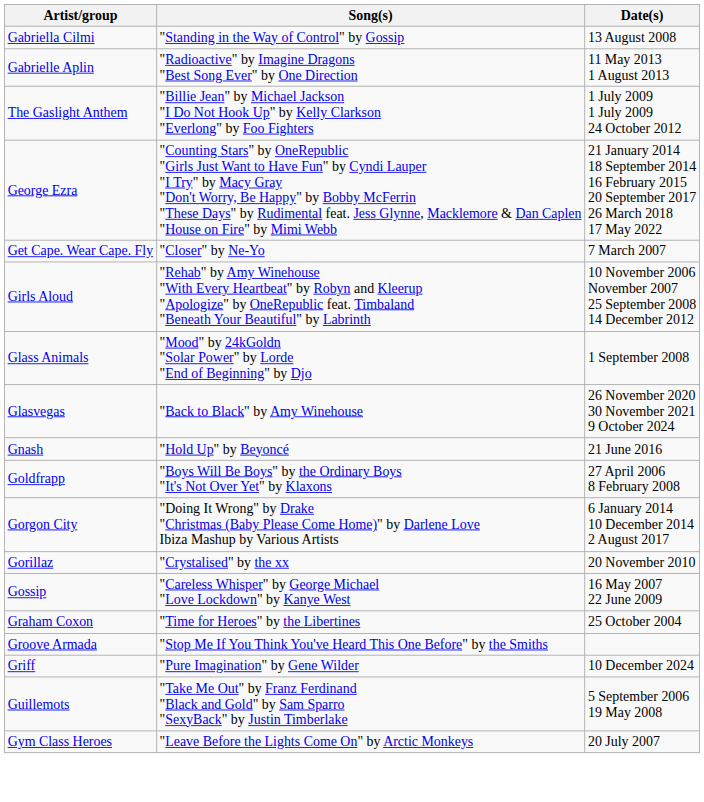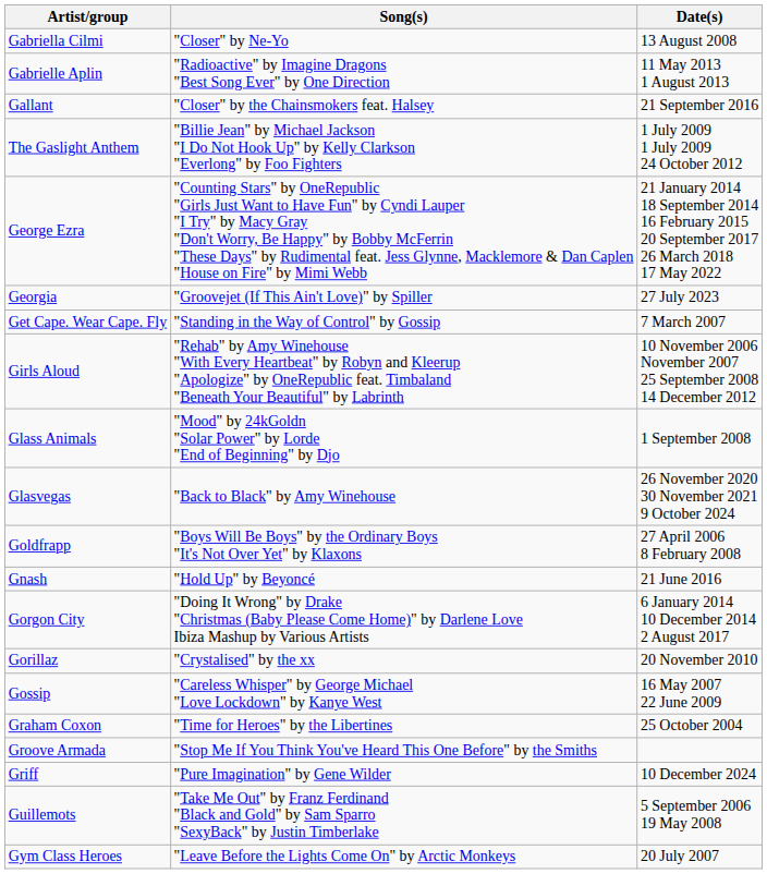 <table class="wikitable">
 <tr>
 <th>Artist/group</th>
 <th>Song(s)</th>
 <th>Date(s)</th>
 </tr>
 <tr>
 <td><a href='#'>Gabriella Cilmi</a></td>
-<td>"<a href='#'>Standing in the Way of Control</a>" by <a href='#'>Gossip</a></td>
+<td>"<a href='#'>Closer</a>" by <a href='#'>Ne-Yo</a></td>
 <td>13 August 2008</td>
 </tr>
 <tr>
 <td><a href='#'>Gabrielle Aplin</a></td>
 <td>"<a href='#'>Radioactive</a>" by <a href='#'>Imagine Dragons</a><br>"<a href='#'>Best Song Ever</a>" by <a href='#'>One Direction</a></td>
 <td>11 May 2013<br>1 August 2013</td>
+</tr>
+<tr>
+<td><a href='#'>Gallant</a></td>
+<td>"<a href='#'>Closer</a>" by <a href='#'>the Chainsmokers</a> feat. <a href='#'>Halsey</a></td>
+<td>21 September 2016</td>
 </tr>
 <tr>
 <td><a href='#'>The Gaslight Anthem</a></td>
 <td>"<a href='#'>Billie Jean</a>" by <a href='#'>Michael Jackson</a><br>"<a href='#'>I Do Not Hook Up</a>" by <a href='#'>Kelly Clarkson</a><br>"<a href='#'>Everlong</a>" by <a href='#'>Foo Fighters</a></td>
 <td>1 July 2009<br>1 July 2009<br>24 October 2012</td>
 </tr>
 <tr>
 <td><a href='#'>George Ezra</a></td>
 <td>"<a href='#'>Counting Stars</a>" by <a href='#'>OneRepublic</a><br>"<a href='#'>Girls Just Want to Have Fun</a>" by <a href='#'>Cyndi Lauper</a><br>"<a href='#'>I Try</a>" by <a href='#'>Macy Gray</a><br>"<a href='#'>Don't Worry, Be Happy</a>" by <a href='#'>Bobby McFerrin</a><br>"<a href='#'>These Days</a>" by <a href='#'>Rudimental</a> feat. <a href='#'>Jess Glynne</a>, <a href='#'>Macklemore</a> & <a href='#'>Dan Caplen</a> <br> "<a href='#'>House on Fire</a>" by <a href='#'>Mimi Webb</a></td>
 <td>21 January 2014<br>18 September 2014<br>16 February 2015<br>20 September 2017<br>26 March 2018<br>17 May 2022</td>
 </tr>
 <tr>
+<td><a href='#'>Georgia</a></td>
+<td>"<a href='#'>Groovejet (If This Ain't Love)</a>" by <a href='#'>Spiller</a></td>
+<td>27 July 2023</td>
+</tr>
+<tr>
 <td><a href='#'>Get Cape. Wear Cape. Fly</a></td>
-<td>"<a href='#'>Closer</a>" by <a href='#'>Ne-Yo</a></td>
+<td>"<a href='#'>Standing in the Way of Control</a>" by <a href='#'>Gossip</a></td>
 <td>7 March 2007</td>
 </tr>
 <tr>
 <td><a href='#'>Girls Aloud</a></td>
 <td>"<a href='#'>Rehab</a>" by <a href='#'>Amy Winehouse</a><br>"<a href='#'>With Every Heartbeat</a>" by <a href='#'>Robyn</a> and <a href='#'>Kleerup</a><br>"<a href='#'>Apologize</a>" by <a href='#'>OneRepublic</a> feat. <a href='#'>Timbaland</a><br>"<a href='#'>Beneath Your Beautiful</a>" by <a href='#'>Labrinth</a></td>
 <td>10 November 2006<br>November 2007<br>25 September 2008<br>14 December 2012</td>
 </tr>
 <tr>
 <td><a href='#'>Glass Animals</a></td>
 <td>"<a href='#'>Mood</a>" by <a href='#'>24kGoldn</a><br>"<a href='#'>Solar Power</a>" by <a href='#'>Lorde</a><br>"<a href='#'>End of Beginning</a>" by <a href='#'>Djo</a></td>
 <td>1 September 2008</td>
 </tr>
 <tr>
 <td><a href='#'>Glasvegas</a></td>
 <td>"<a href='#'>Back to Black</a>" by <a href='#'>Amy Winehouse</a></td>
 <td>26 November 2020<br>30 November 2021<br>9 October 2024</td>
 </tr>
 <tr>
+<td><a href='#'>Goldfrapp</a></td>
+<td>"<a href='#'>Boys Will Be Boys</a>" by <a href='#'>the Ordinary Boys</a><br>"<a href='#'>It's Not Over Yet</a>" by <a href='#'>Klaxons</a></td>
+<td>27 April 2006<br>8 February 2008</td>
+</tr>
+<tr>
 <td><a href='#'>Gnash</a></td>
 <td>"<a href='#'>Hold Up</a>" by <a href='#'>Beyoncé</a></td>
 <td>21 June 2016</td>
-</tr>
-<tr>
-<td><a href='#'>Goldfrapp</a></td>
-<td>"<a href='#'>Boys Will Be Boys</a>" by <a href='#'>the Ordinary Boys</a><br>"<a href='#'>It's Not Over Yet</a>" by <a href='#'>Klaxons</a></td>
-<td>27 April 2006<br>8 February 2008</td>
 </tr>
 <tr>
 <td><a href='#'>Gorgon City</a></td>
 <td>"Doing It Wrong" by <a href='#'>Drake</a><br>"<a href='#'>Christmas (Baby Please Come Home)</a>" by <a href='#'>Darlene Love</a><br>Ibiza Mashup by Various Artists</td>
 <td>6 January 2014<br>10 December 2014<br>2 August 2017</td>
 </tr>
 <tr>
 <td><a href='#'>Gorillaz</a></td>
 <td>"<a href='#'>Crystalised</a>" by <a href='#'>the xx</a></td>
 <td>20 November 2010</td>
 </tr>
 <tr>
 <td><a href='#'>Gossip</a></td>
 <td>"<a href='#'>Careless Whisper</a>" by <a href='#'>George Michael</a><br>"<a href='#'>Love Lockdown</a>" by <a href='#'>Kanye West</a></td>
 <td>16 May 2007<br>22 June 2009</td>
 </tr>
 <tr>
 <td><a href='#'>Graham Coxon</a></td>
 <td>"<a href='#'>Time for Heroes</a>" by <a href='#'>the Libertines</a></td>
 <td>25 October 2004</td>
 </tr>
 <tr>
 <td><a href='#'>Groove Armada</a></td>
 <td>"<a href='#'>Stop Me If You Think You've Heard This One Before</a>" by <a href='#'>the Smiths</a></td>
 <td></td>
 </tr>
 <tr>
 <td><a href='#'>Griff</a></td>
 <td>"<a href='#'>Pure Imagination</a>" by <a href='#'>Gene Wilder</a></td>
 <td>10 December 2024</td>
 </tr>
 <tr>
 <td><a href='#'>Guillemots</a></td>
 <td>"<a href='#'>Take Me Out</a>" by <a href='#'>Franz Ferdinand</a><br>"<a href='#'>Black and Gold</a>" by <a href='#'>Sam Sparro</a><br>"<a href='#'>SexyBack</a>" by <a href='#'>Justin Timberlake</a></td>
 <td>5 September 2006<br>19 May 2008<br></td>
 </tr>
 <tr>
 <td><a href='#'>Gym Class Heroes</a></td>
 <td>"<a href='#'>Leave Before the Lights Come On</a>" by <a href='#'>Arctic Monkeys</a></td>
 <td>20 July 2007</td>
 </tr>
 </table>
